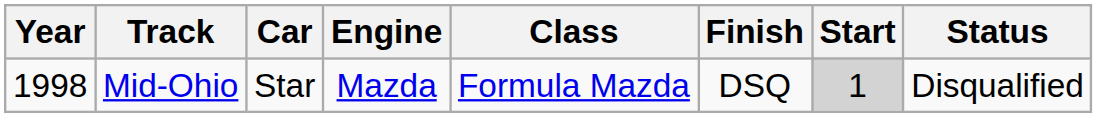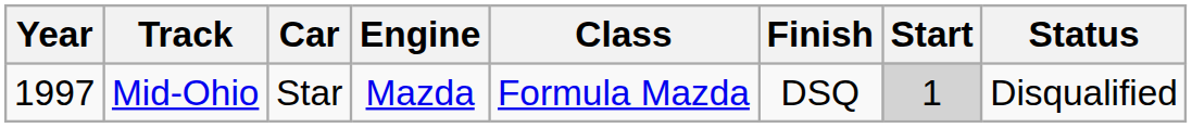 <table class="wikitable" style="text-align:center; font-size:90%">
 <tr>
 <th>Year</th>
 <th>Track</th>
 <th>Car</th>
 <th>Engine</th>
 <th>Class</th>
 <th>Finish</th>
 <th>Start</th>
 <th>Status</th>
 </tr>
 <tr>
-<td>1998</td>
+<td>1997</td>
 <td><a href='#'>Mid-Ohio</a></td>
 <td>Star</td>
 <td><a href='#'>Mazda</a></td>
 <td><a href='#'>Formula Mazda</a></td>
 <td>DSQ</td>
 <td style="background: lightgrey;">1</td>
 <td>Disqualified</td>
 </tr>
 </table>
